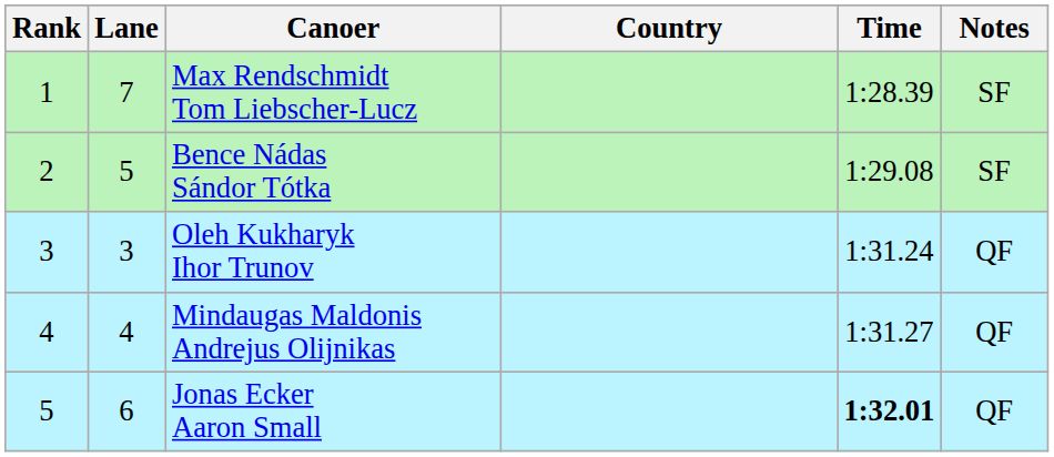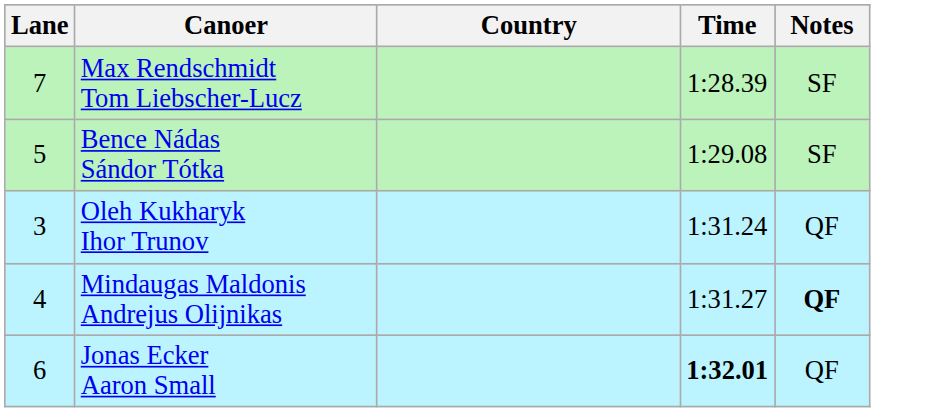 <table class="wikitable sortable" style="text-align:center;">
 <tr>
-<th width="30">Rank</th>
 <th width="30">Lane</th>
 <th width="175">Canoer</th>
 <th width="175">Country</th>
 <th width="30">Time</th>
 <th width="50">Notes</th>
 </tr>
 <tr bgcolor=bbf3bb>
-<td>1</td>
 <td>7</td>
 <td align="left"><a href='#'>Max Rendschmidt</a><br><a href='#'>Tom Liebscher-Lucz</a></td>
 <td align="left"></td>
 <td>1:28.39</td>
 <td>SF</td>
 </tr>
 <tr bgcolor=bbf3bb>
-<td>2</td>
 <td>5</td>
 <td align="left"><a href='#'>Bence Nádas</a><br><a href='#'>Sándor Tótka</a></td>
 <td align="left"></td>
 <td>1:29.08</td>
 <td>SF</td>
 </tr>
 <tr bgcolor=bbf3ff>
 <td>3</td>
-<td>3</td>
 <td align="left"><a href='#'>Oleh Kukharyk</a><br><a href='#'>Ihor Trunov</a></td>
 <td align="left"></td>
 <td>1:31.24</td>
 <td>QF</td>
 </tr>
 <tr bgcolor=bbf3ff>
 <td>4</td>
-<td>4</td>
 <td align="left"><a href='#'>Mindaugas Maldonis</a><br><a href='#'>Andrejus Olijnikas</a></td>
 <td align="left"></td>
 <td>1:31.27</td>
-<td>QF</td>
+<td><strong>QF</strong></td>
 </tr>
 <tr bgcolor=bbf3ff>
-<td>5</td>
 <td>6</td>
 <td align="left"><a href='#'>Jonas Ecker</a><br><a href='#'>Aaron Small</a></td>
 <td align="left"></td>
 <td><strong>1:32.01</strong></td>
 <td>QF</td>
 </tr>
 </table>
